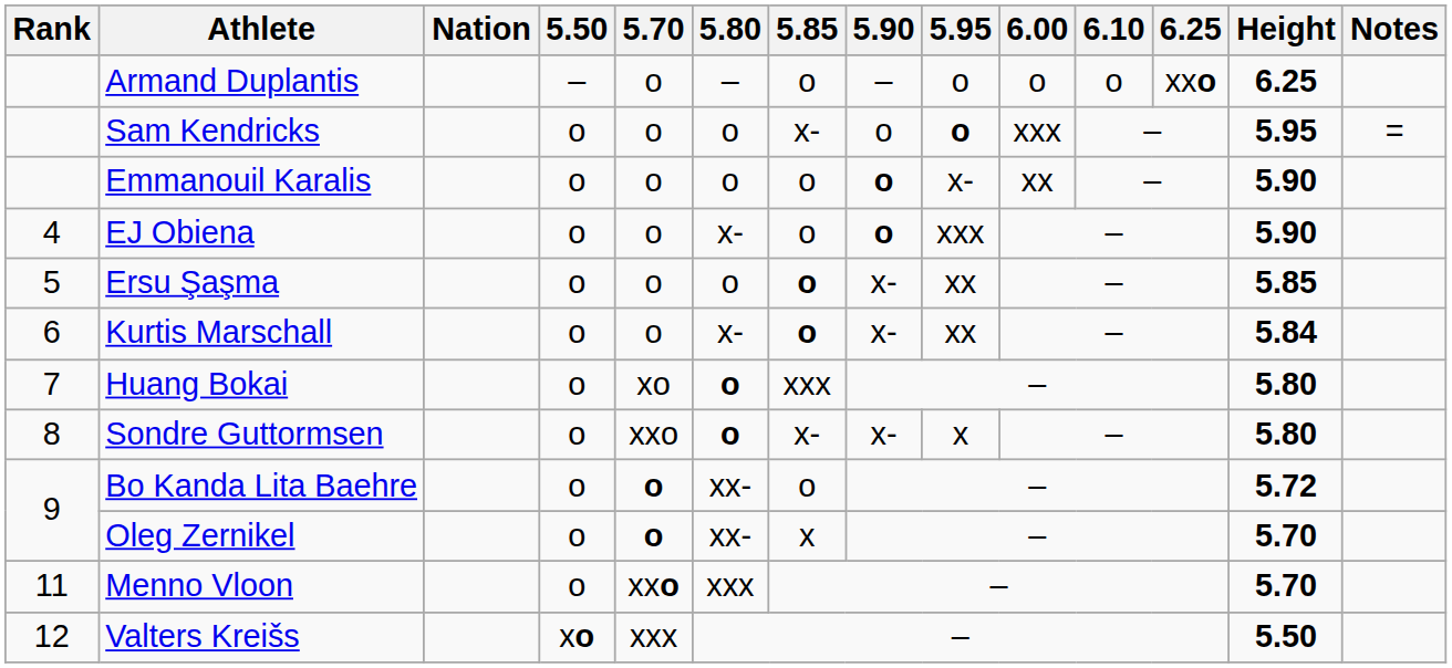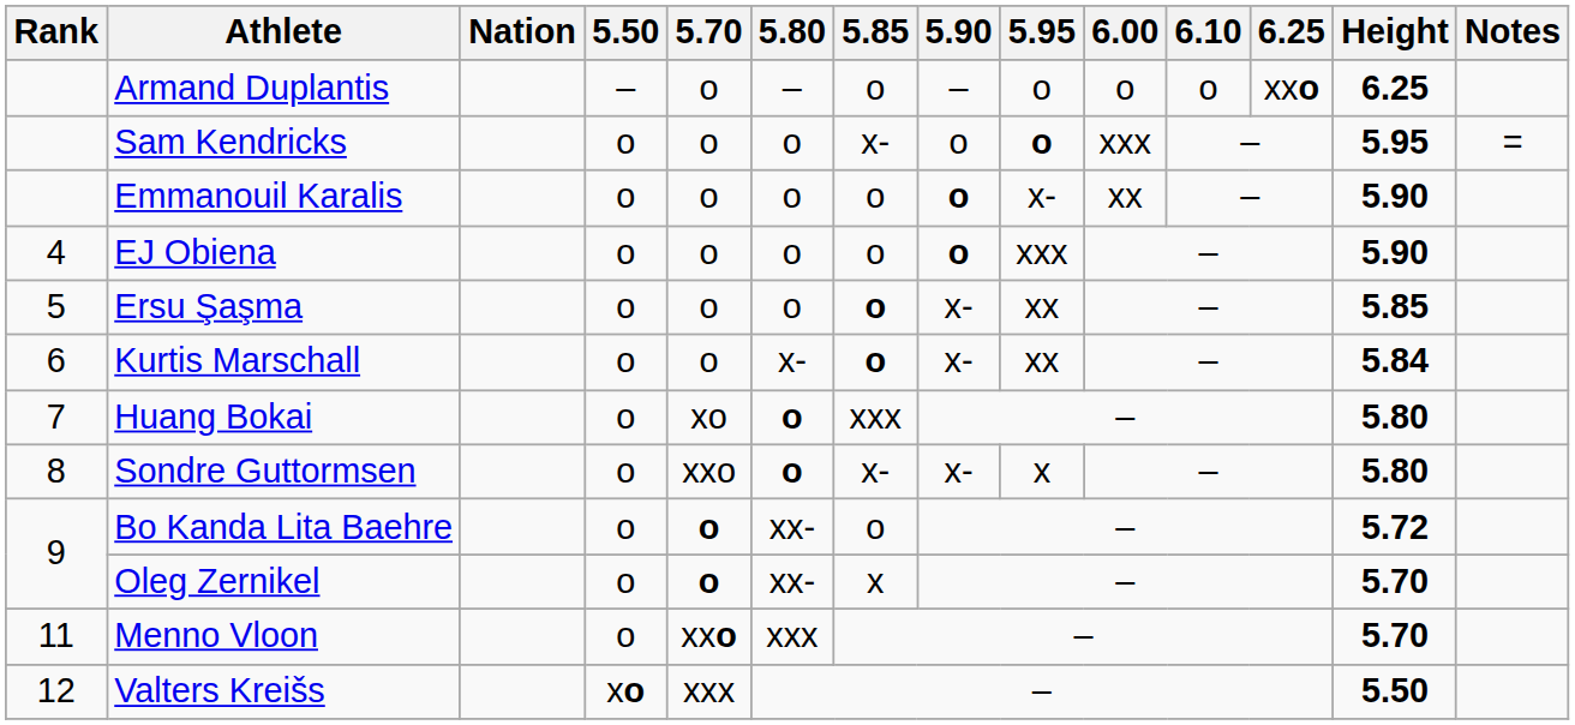 <table class="wikitable sortable" style="text-align:center">
 <tr>
 <th>Rank</th>
 <th>Athlete</th>
 <th>Nation</th>
 <th>5.50</th>
 <th>5.70</th>
 <th>5.80</th>
 <th>5.85</th>
 <th>5.90</th>
 <th>5.95</th>
 <th>6.00</th>
 <th>6.10</th>
 <th>6.25</th>
 <th>Height</th>
 <th>Notes</th>
 </tr>
 <tr>
 <td></td>
 <td align="left"><a href='#'>Armand Duplantis</a></td>
 <td align="left"></td>
 <td>–</td>
 <td>o</td>
 <td>–</td>
 <td>o</td>
 <td>–</td>
 <td>o</td>
 <td>o</td>
 <td>o</td>
 <td>xx<strong>o</strong></td>
 <td><strong>6.25</strong></td>
 <td></td>
 </tr>
 <tr>
 <td></td>
 <td align="left"><a href='#'>Sam Kendricks</a></td>
 <td align="left"></td>
 <td>o</td>
 <td>o</td>
 <td>o</td>
 <td>x-</td>
 <td>o</td>
 <td><strong>o</strong></td>
 <td>xxx</td>
 <td colspan="2">–</td>
 <td><strong>5.95</strong></td>
 <td>=</td>
 </tr>
 <tr>
 <td></td>
 <td align="left"><a href='#'>Emmanouil Karalis</a></td>
 <td align="left"></td>
 <td>o</td>
 <td>o</td>
 <td>o</td>
 <td>o</td>
 <td><strong>o</strong></td>
 <td>x-</td>
 <td>xx</td>
 <td colspan="2">–</td>
 <td><strong>5.90</strong></td>
 <td></td>
 </tr>
 <tr>
 <td>4</td>
 <td align="left"><a href='#'>EJ Obiena</a></td>
 <td align="left"></td>
 <td>o</td>
 <td>o</td>
-<td>x-</td>
+<td>o</td>
 <td>o</td>
 <td><strong>o</strong></td>
 <td>xxx</td>
 <td colspan="3">–</td>
 <td><strong>5.90</strong></td>
 <td></td>
 </tr>
 <tr>
 <td>5</td>
 <td align="left"><a href='#'>Ersu Şaşma</a></td>
 <td align="left"></td>
 <td>o</td>
 <td>o</td>
 <td>o</td>
 <td><strong>o</strong></td>
 <td>x-</td>
 <td>xx</td>
 <td colspan="3">–</td>
 <td><strong>5.85</strong></td>
 <td></td>
 </tr>
 <tr>
 <td>6</td>
 <td align="left"><a href='#'>Kurtis Marschall</a></td>
 <td align="left"></td>
 <td>o</td>
 <td>o</td>
 <td>x-</td>
 <td><strong>o</strong></td>
 <td>x-</td>
 <td>xx</td>
 <td colspan="3">–</td>
 <td><strong>5.84</strong></td>
 <td></td>
 </tr>
 <tr>
 <td>7</td>
 <td align="left"><a href='#'>Huang Bokai</a></td>
 <td align="left"></td>
 <td>o</td>
 <td>xo</td>
 <td><strong>o</strong></td>
 <td>xxx</td>
 <td colspan="5">–</td>
 <td><strong>5.80</strong></td>
 <td></td>
 </tr>
 <tr>
 <td>8</td>
 <td align="left"><a href='#'>Sondre Guttormsen</a></td>
 <td align="left"></td>
 <td>o</td>
 <td>xxo</td>
 <td><strong>o</strong></td>
 <td>x-</td>
 <td>x-</td>
 <td>x</td>
 <td colspan="3">–</td>
 <td><strong>5.80</strong></td>
 <td></td>
 </tr>
 <tr>
 <td rowspan="2">9</td>
 <td align="left"><a href='#'>Bo Kanda Lita Baehre</a></td>
 <td align="left"></td>
 <td>o</td>
 <td><strong>o</strong></td>
 <td>xx-</td>
 <td>o</td>
 <td colspan="5">–</td>
 <td><strong>5.72</strong></td>
 <td></td>
 </tr>
 <tr>
 <td align="left"><a href='#'>Oleg Zernikel</a></td>
 <td align="left"></td>
 <td>o</td>
 <td><strong>o</strong></td>
 <td>xx-</td>
 <td>x</td>
 <td colspan="5">–</td>
 <td><strong>5.70</strong></td>
 <td></td>
 </tr>
 <tr>
 <td>11</td>
 <td align="left"><a href='#'>Menno Vloon</a></td>
 <td align="left"></td>
 <td>o</td>
 <td>xx<strong>o</strong></td>
 <td>xxx</td>
 <td colspan="6">–</td>
 <td><strong>5.70</strong></td>
 <td></td>
 </tr>
 <tr>
 <td>12</td>
 <td align="left"><a href='#'>Valters Kreišs</a></td>
 <td align="left"></td>
 <td>x<strong>o</strong></td>
 <td>xxx</td>
 <td colspan="7">–</td>
 <td><strong>5.50</strong></td>
 <td></td>
 </tr>
 </table>
